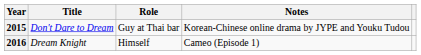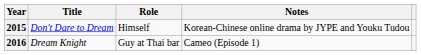 <table class="wikitable sortable plainrowheaders">
 <tr>
 <th scope="col">Year</th>
 <th scope="col">Title</th>
 <th scope="col">Role</th>
 <th scope="col">Notes</th>
 <th scope="col" class="unsortable"></th>
 </tr>
 <tr>
 <th scope="row">2015</th>
 <td><em><a href='#'>Don't Dare to Dream</a></em></td>
-<td>Guy at Thai bar</td>
+<td>Himself</td>
 <td>Korean-Chinese online drama by JYPE and Youku Tudou</td>
 <td></td>
 </tr>
 <tr>
 <th scope="row">2016</th>
 <td><em>Dream Knight</em></td>
-<td>Himself</td>
+<td>Guy at Thai bar</td>
 <td>Cameo (Episode 1)</td>
 <td align="center"></td>
 </tr>
 </table>
